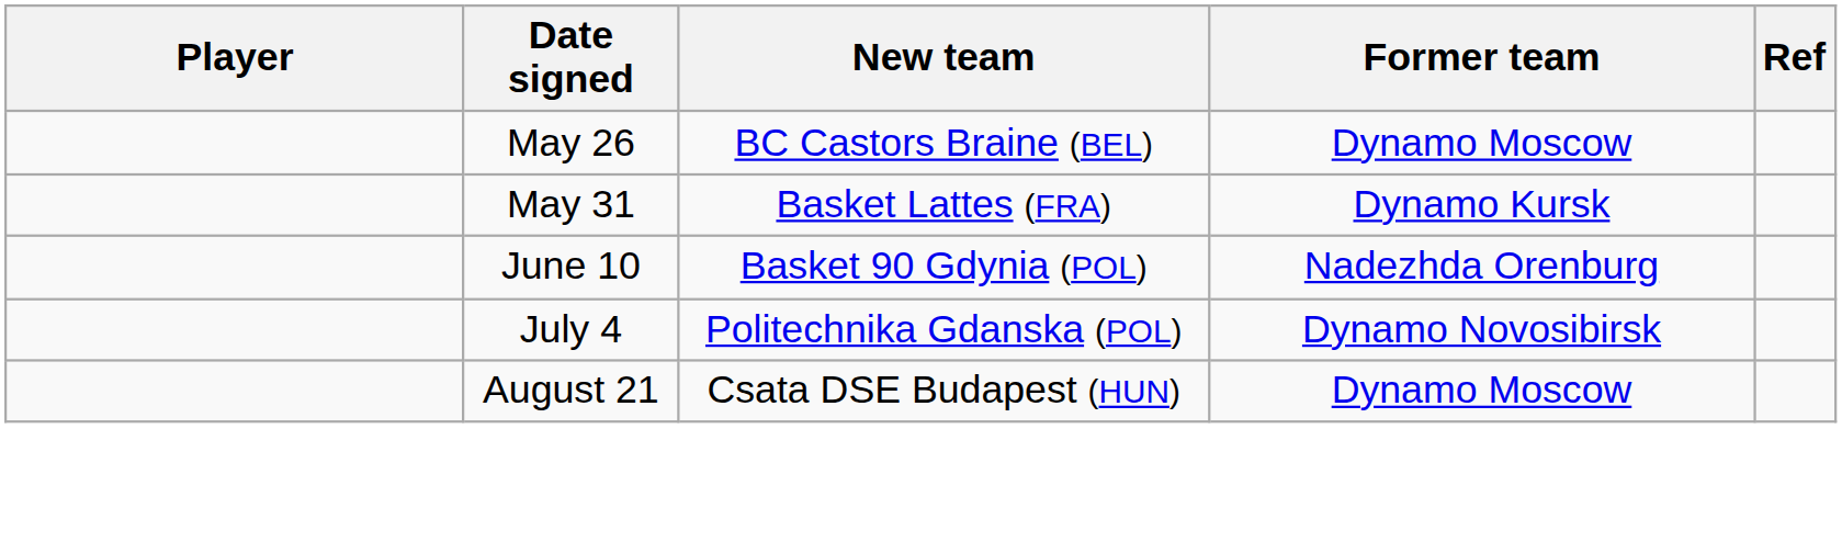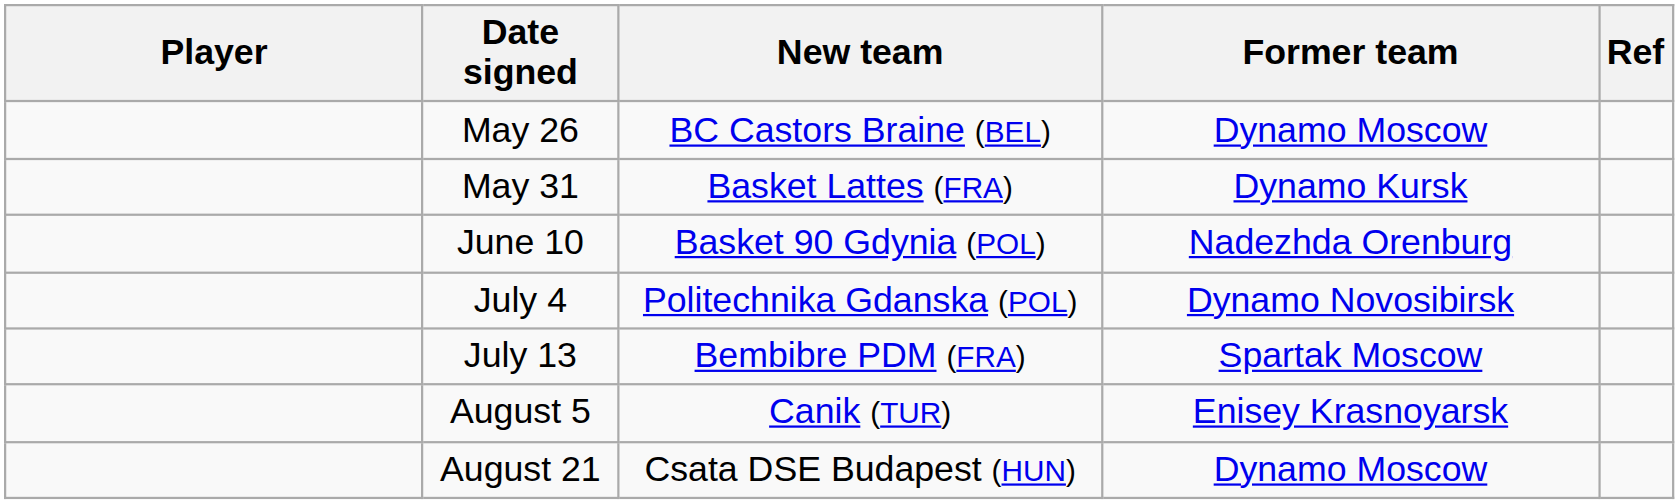 <table class="wikitable sortable" style="text-align:center">
 <tr>
 <th style="width:180px">Player</th>
 <th style="width:80px">Date signed</th>
 <th style="width:210px">New team</th>
 <th style="width:215px">Former team</th>
 <th class="unsortable">Ref</th>
 </tr>
 <tr>
 <td align="left"> </td>
 <td align="center">May 26</td>
 <td align="center"><a href='#'>BC Castors Braine</a> <small>(<a href='#'>BEL</a>)</small></td>
 <td align="center"><a href='#'>Dynamo Moscow</a></td>
 <td align="center"></td>
 </tr>
 <tr>
 <td align="left"> </td>
 <td align="center">May 31</td>
 <td align="center"><a href='#'>Basket Lattes</a> <small>(<a href='#'>FRA</a>)</small></td>
 <td align="center"><a href='#'>Dynamo Kursk</a></td>
 <td align="center"></td>
 </tr>
 <tr>
 <td align="left"> </td>
 <td align="center">June 10</td>
 <td align="center"><a href='#'>Basket 90 Gdynia</a> <small>(<a href='#'>POL</a>)</small></td>
 <td align="center"><a href='#'>Nadezhda Orenburg</a></td>
 <td align="center"></td>
 </tr>
 <tr>
 <td align="left"> </td>
 <td align="center">July 4</td>
 <td align="center"><a href='#'>Politechnika Gdanska</a> <small>(<a href='#'>POL</a>)</small></td>
 <td align="center"><a href='#'>Dynamo Novosibirsk</a></td>
 <td align="center"></td>
 </tr>
 <tr>
 <td align="left"> </td>
+<td align="center">July 13</td>
+<td align="center"><a href='#'>Bembibre PDM</a> <small>(<a href='#'>FRA</a>)</small></td>
+<td align="center"><a href='#'>Spartak Moscow</a></td>
+<td align="center"></td>
+</tr>
+<tr>
+<td align="left"> </td>
+<td align="center">August 5</td>
+<td align="center"><a href='#'>Canik</a> <small>(<a href='#'>TUR</a>)</small></td>
+<td align="center"><a href='#'>Enisey Krasnoyarsk</a></td>
+<td align="center"></td>
+</tr>
+<tr>
+<td align="left"> </td>
 <td align="center">August 21</td>
 <td align="center">Csata DSE Budapest <small>(<a href='#'>HUN</a>)</small></td>
 <td align="center"><a href='#'>Dynamo Moscow</a></td>
 <td align="center"></td>
 </tr>
 </table>
